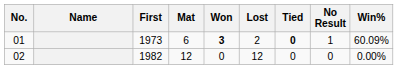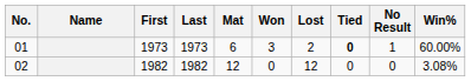 <table class="wikitable sortable plainrowheaders">
 <tr>
 <th width="40" scope="col">No.</th>
 <th width="160" scope="col">Name</th>
 <th width="50" scope="col">First</th>
+<th width="50" scope="col">Last</th>
 <th width="50" scope="col">Mat</th>
 <th width="50" scope="col">Won</th>
 <th width="50" scope="col">Lost</th>
 <th width="50" scope="col">Tied</th>
 <th width="55" scope="col">No Result</th>
 <th width="60" scope="col">Win%</th>
 </tr>
 <tr align=center>
 <td><span>0</span>1</td>
 <th align=left scope="row"></th>
 <td>1973</td>
+<td>1973</td>
 <td>6</td>
-<td><strong>3</strong></td>
+<td>3</td>
 <td>2</td>
 <td><strong>0</strong></td>
 <td>1</td>
-<td>60.09%</td>
+<td>60.00%</td>
 </tr>
 <tr align=center>
 <td><span>0</span>2</td>
 <th align=left scope="row"></th>
+<td>1982</td>
 <td>1982</td>
 <td>12</td>
 <td>0</td>
 <td>12</td>
 <td>0</td>
 <td>0</td>
-<td>0.00%</td>
+<td>3.08%</td>
 </tr>
 </table>
